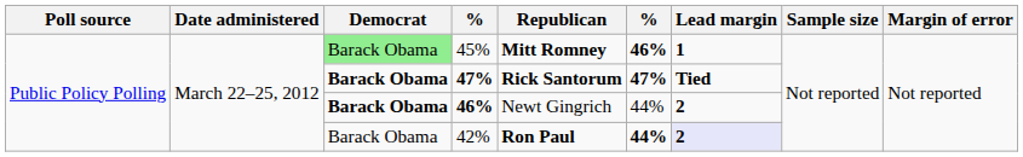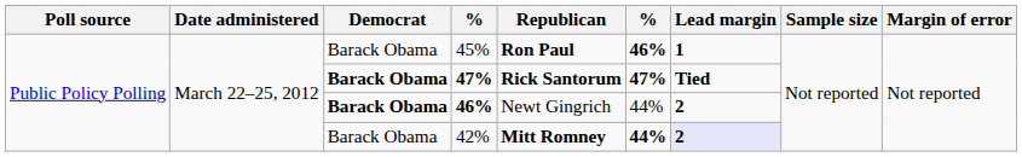 <table class="wikitable">
 <tr>
 <th>Poll source</th>
 <th>Date administered</th>
 <th>Democrat</th>
 <th>%</th>
 <th>Republican</th>
 <th>%</th>
 <th>Lead margin</th>
 <th>Sample size</th>
 <th>Margin of error</th>
 </tr>
 <tr>
 <td rowspan="4"><a href='#'>Public Policy Polling</a></td>
 <td rowspan="4">March 22–25, 2012</td>
-<td style="background: lightgreen;">Barack Obama</td>
+<td>Barack Obama</td>
 <td>45%</td>
-<td><strong>Mitt Romney</strong></td>
+<td><strong>Ron Paul</strong></td>
 <td><strong>46%</strong></td>
 <td><strong>1</strong></td>
 <td rowspan="4">Not reported</td>
 <td rowspan="4">Not reported</td>
 </tr>
 <tr>
 <td><strong>Barack Obama</strong></td>
 <td><strong>47%</strong></td>
 <td><strong>Rick Santorum</strong></td>
 <td><strong>47%</strong></td>
 <td><strong>Tied</strong></td>
 </tr>
 <tr>
 <td><strong>Barack Obama</strong></td>
 <td><strong>46%</strong></td>
 <td>Newt Gingrich</td>
 <td>44%</td>
 <td><strong>2</strong></td>
 </tr>
 <tr>
 <td>Barack Obama</td>
 <td>42%</td>
-<td><strong>Ron Paul</strong></td>
+<td><strong>Mitt Romney</strong></td>
 <td><strong>44%</strong></td>
 <td style="background: lavender;"><strong>2</strong></td>
 </tr>
 </table>
